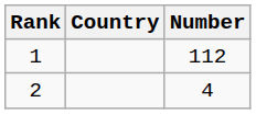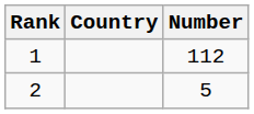 <table class="wikitable" style="text-align: center;">
 <tr>
 <th>Rank</th>
 <th>Country</th>
 <th>Number</th>
 </tr>
 <tr>
 <td>1</td>
 <td style="text-align: left;"></td>
 <td>112</td>
 </tr>
 <tr>
 <td>2</td>
 <td style="text-align: left;"></td>
-<td>4</td>
+<td>5</td>
 </tr>
 </table>
